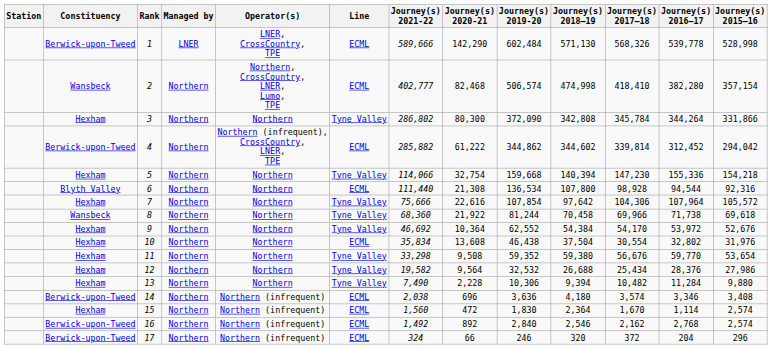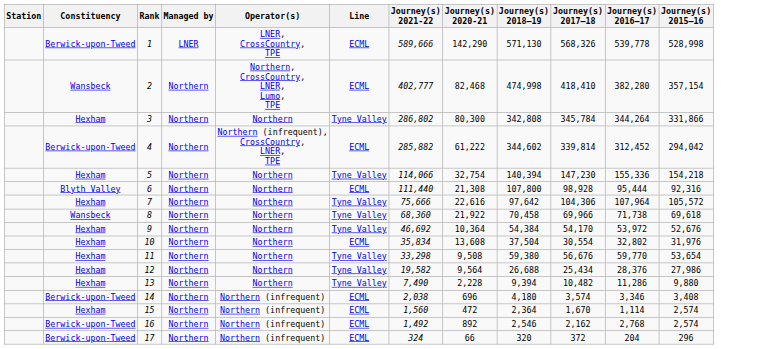 <table class="wikitable sortable" style="text-align: center">
 <tr>
 <th>Station</th>
 <th>Constituency</th>
 <th>Rank</th>
 <th>Managed by</th>
 <th>Operator(s)</th>
 <th>Line</th>
 <th>Journey(s)<br>2021-22</th>
 <th>Journey(s)<br>2020-21</th>
-<th>Journey(s)<br>2019-20</th>
 <th>Journey(s)<br>2018–19</th>
 <th>Journey(s)<br>2017–18</th>
 <th>Journey(s)<br>2016–17</th>
 <th>Journey(s)<br>2015–16</th>
 </tr>
 <tr>
 <td><strong></strong></td>
 <td><a href='#'>Berwick-upon-Tweed</a></td>
 <td><em>1</em></td>
 <td><a href='#'>LNER</a></td>
 <td><a href='#'>LNER</a>,<br><a href='#'>CrossCountry</a>,<br><a href='#'>TPE</a></td>
 <td><a href='#'>ECML</a></td>
 <td><em>589,666</em></td>
 <td>142,290</td>
-<td>602,484</td>
 <td>571,130</td>
 <td>568,326</td>
 <td>539,778</td>
 <td>528,998</td>
 </tr>
 <tr>
 <td><strong></strong></td>
 <td><a href='#'>Wansbeck</a></td>
 <td><em>2</em></td>
 <td><a href='#'>Northern</a></td>
 <td><a href='#'>Northern</a>,<br><a href='#'>CrossCountry</a>,<br><a href='#'>LNER</a>,<br><a href='#'>Lumo</a>,<br><a href='#'>TPE</a></td>
 <td><a href='#'>ECML</a></td>
 <td><em>402,777</em></td>
 <td>82,468</td>
-<td>506,574</td>
 <td>474,998</td>
 <td>418,410</td>
 <td>382,280</td>
 <td>357,154</td>
 </tr>
 <tr>
 <td><strong></strong></td>
 <td><a href='#'>Hexham</a></td>
 <td><em>3</em></td>
 <td><a href='#'>Northern</a></td>
 <td><a href='#'>Northern</a></td>
 <td><a href='#'>Tyne Valley</a></td>
 <td><em>286,802</em></td>
 <td>80,300</td>
-<td>372,090</td>
 <td>342,808</td>
 <td>345,784</td>
 <td>344,264</td>
 <td>331,866</td>
 </tr>
 <tr>
 <td><strong></strong></td>
 <td><a href='#'>Berwick-upon-Tweed</a></td>
 <td><em>4</em></td>
 <td><a href='#'>Northern</a></td>
 <td><a href='#'>Northern</a> (infrequent),<br><a href='#'>CrossCountry</a>,<br><a href='#'>LNER</a>,<br><a href='#'>TPE</a></td>
 <td><a href='#'>ECML</a></td>
 <td><em>285,882</em></td>
 <td>61,222</td>
-<td>344,862</td>
 <td>344,602</td>
 <td>339,814</td>
 <td>312,452</td>
 <td>294,042</td>
 </tr>
 <tr>
 <td><strong></strong></td>
 <td><a href='#'>Hexham</a></td>
 <td><em>5</em></td>
 <td><a href='#'>Northern</a></td>
 <td><a href='#'>Northern</a></td>
 <td><a href='#'>Tyne Valley</a></td>
 <td><em>114,066</em></td>
 <td>32,754</td>
-<td>159,668</td>
 <td>140,394</td>
 <td>147,230</td>
 <td>155,336</td>
 <td>154,218</td>
 </tr>
 <tr>
 <td><strong></strong></td>
 <td><a href='#'>Blyth Valley</a></td>
 <td><em>6</em></td>
 <td><a href='#'>Northern</a></td>
 <td><a href='#'>Northern</a></td>
 <td><a href='#'>ECML</a></td>
 <td><em>111,440</em></td>
 <td>21,308</td>
-<td>136,534</td>
 <td>107,800</td>
 <td>98,928</td>
-<td>94,544</td>
+<td>95,444</td>
 <td>92,316</td>
 </tr>
 <tr>
 <td><strong></strong></td>
 <td><a href='#'>Hexham</a></td>
 <td><em>7</em></td>
 <td><a href='#'>Northern</a></td>
 <td><a href='#'>Northern</a></td>
 <td><a href='#'>Tyne Valley</a></td>
 <td><em>75,666</em></td>
 <td>22,616</td>
-<td>107,854</td>
 <td>97,642</td>
 <td>104,306</td>
 <td>107,964</td>
 <td>105,572</td>
 </tr>
 <tr>
 <td><strong></strong></td>
 <td><a href='#'>Wansbeck</a></td>
 <td><em>8</em></td>
 <td><a href='#'>Northern</a></td>
 <td><a href='#'>Northern</a></td>
 <td><a href='#'>Tyne Valley</a></td>
 <td><em>68,360</em></td>
 <td>21,922</td>
-<td>81,244</td>
 <td>70,458</td>
 <td>69,966</td>
 <td>71,738</td>
 <td>69,618</td>
 </tr>
 <tr>
 <td><strong></strong></td>
 <td><a href='#'>Hexham</a></td>
 <td><em>9</em></td>
 <td><a href='#'>Northern</a></td>
 <td><a href='#'>Northern</a></td>
 <td><a href='#'>Tyne Valley</a></td>
 <td><em>46,692</em></td>
 <td>10,364</td>
-<td>62,552</td>
 <td>54,384</td>
 <td>54,170</td>
 <td>53,972</td>
 <td>52,676</td>
 </tr>
 <tr>
 <td><strong></strong></td>
 <td><a href='#'>Hexham</a></td>
 <td><em>10</em></td>
 <td><a href='#'>Northern</a></td>
 <td><a href='#'>Northern</a></td>
 <td><a href='#'>ECML</a></td>
 <td><em>35,834</em></td>
 <td>13,608</td>
-<td>46,438</td>
 <td>37,504</td>
 <td>30,554</td>
 <td>32,802</td>
 <td>31,976</td>
 </tr>
 <tr>
 <td><strong></strong></td>
 <td><a href='#'>Hexham</a></td>
 <td><em>11</em></td>
 <td><a href='#'>Northern</a></td>
 <td><a href='#'>Northern</a></td>
 <td><a href='#'>Tyne Valley</a></td>
 <td><em>33,298</em></td>
 <td>9,508</td>
-<td>59,352</td>
 <td>59,380</td>
 <td>56,676</td>
 <td>59,770</td>
 <td>53,654</td>
 </tr>
 <tr>
 <td><strong></strong></td>
 <td><a href='#'>Hexham</a></td>
 <td><em>12</em></td>
 <td><a href='#'>Northern</a></td>
 <td><a href='#'>Northern</a></td>
 <td><a href='#'>Tyne Valley</a></td>
 <td><em>19,582</em></td>
 <td>9,564</td>
-<td>32,532</td>
 <td>26,688</td>
 <td>25,434</td>
 <td>28,376</td>
 <td>27,986</td>
 </tr>
 <tr>
 <td><strong></strong></td>
 <td><a href='#'>Hexham</a></td>
 <td><em>13</em></td>
 <td><a href='#'>Northern</a></td>
 <td><a href='#'>Northern</a></td>
 <td><a href='#'>Tyne Valley</a></td>
 <td><em>7,490</em></td>
 <td>2,228</td>
-<td>10,306</td>
 <td>9,394</td>
 <td>10,482</td>
-<td>11,284</td>
+<td>11,286</td>
 <td>9,880</td>
 </tr>
 <tr>
 <td><strong></strong></td>
 <td><a href='#'>Berwick-upon-Tweed</a></td>
 <td><em>14</em></td>
 <td><a href='#'>Northern</a></td>
 <td><a href='#'>Northern</a> (infrequent)</td>
 <td><a href='#'>ECML</a></td>
 <td><em>2,038</em></td>
 <td>696</td>
-<td>3,636</td>
 <td>4,180</td>
 <td>3,574</td>
 <td>3,346</td>
 <td>3,408</td>
 </tr>
 <tr>
 <td><strong></strong></td>
 <td><a href='#'>Hexham</a></td>
 <td><em>15</em></td>
 <td><a href='#'>Northern</a></td>
 <td><a href='#'>Northern</a> (infrequent)</td>
 <td><a href='#'>ECML</a></td>
 <td><em>1,560</em></td>
 <td>472</td>
-<td>1,830</td>
 <td>2,364</td>
 <td>1,670</td>
 <td>1,114</td>
 <td>2,574</td>
 </tr>
 <tr>
 <td><strong></strong></td>
 <td><a href='#'>Berwick-upon-Tweed</a></td>
 <td><em>16</em></td>
 <td><a href='#'>Northern</a></td>
 <td><a href='#'>Northern</a> (infrequent)</td>
 <td><a href='#'>ECML</a></td>
 <td><em>1,492</em></td>
 <td>892</td>
-<td>2,840</td>
 <td>2,546</td>
 <td>2,162</td>
 <td>2,768</td>
 <td>2,574</td>
 </tr>
 <tr>
 <td><strong></strong></td>
 <td><a href='#'>Berwick-upon-Tweed</a></td>
 <td><em>17</em></td>
 <td><a href='#'>Northern</a></td>
 <td><a href='#'>Northern</a> (infrequent)</td>
 <td><a href='#'>ECML</a></td>
 <td><em>324</em></td>
 <td>66</td>
-<td>246</td>
 <td>320</td>
 <td>372</td>
 <td>204</td>
 <td>296</td>
 </tr>
 </table>
